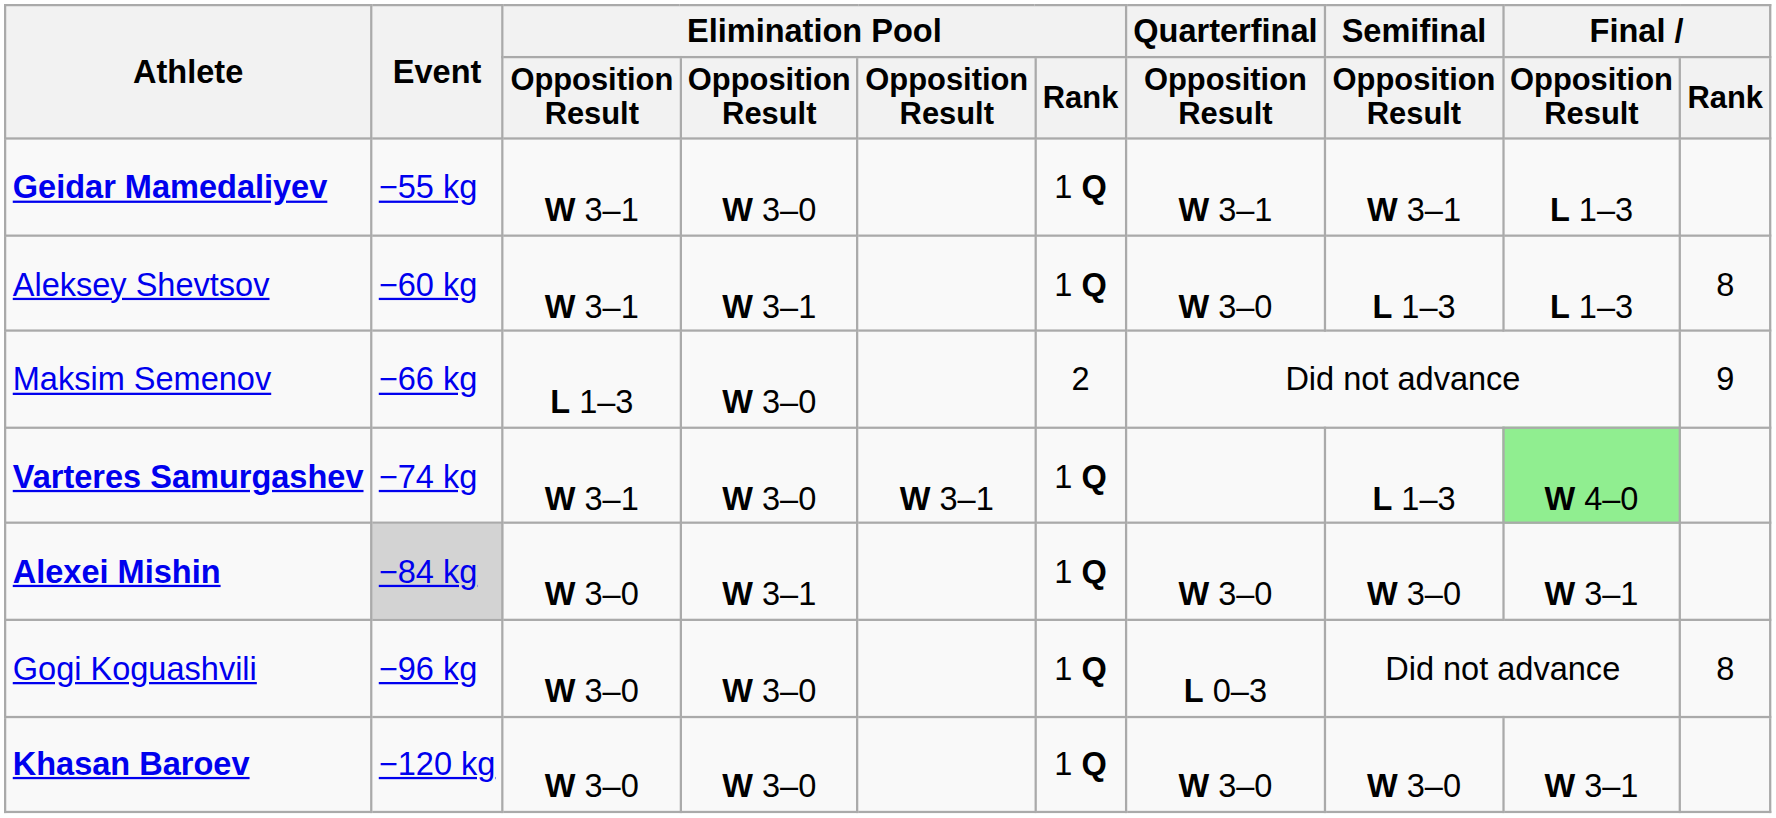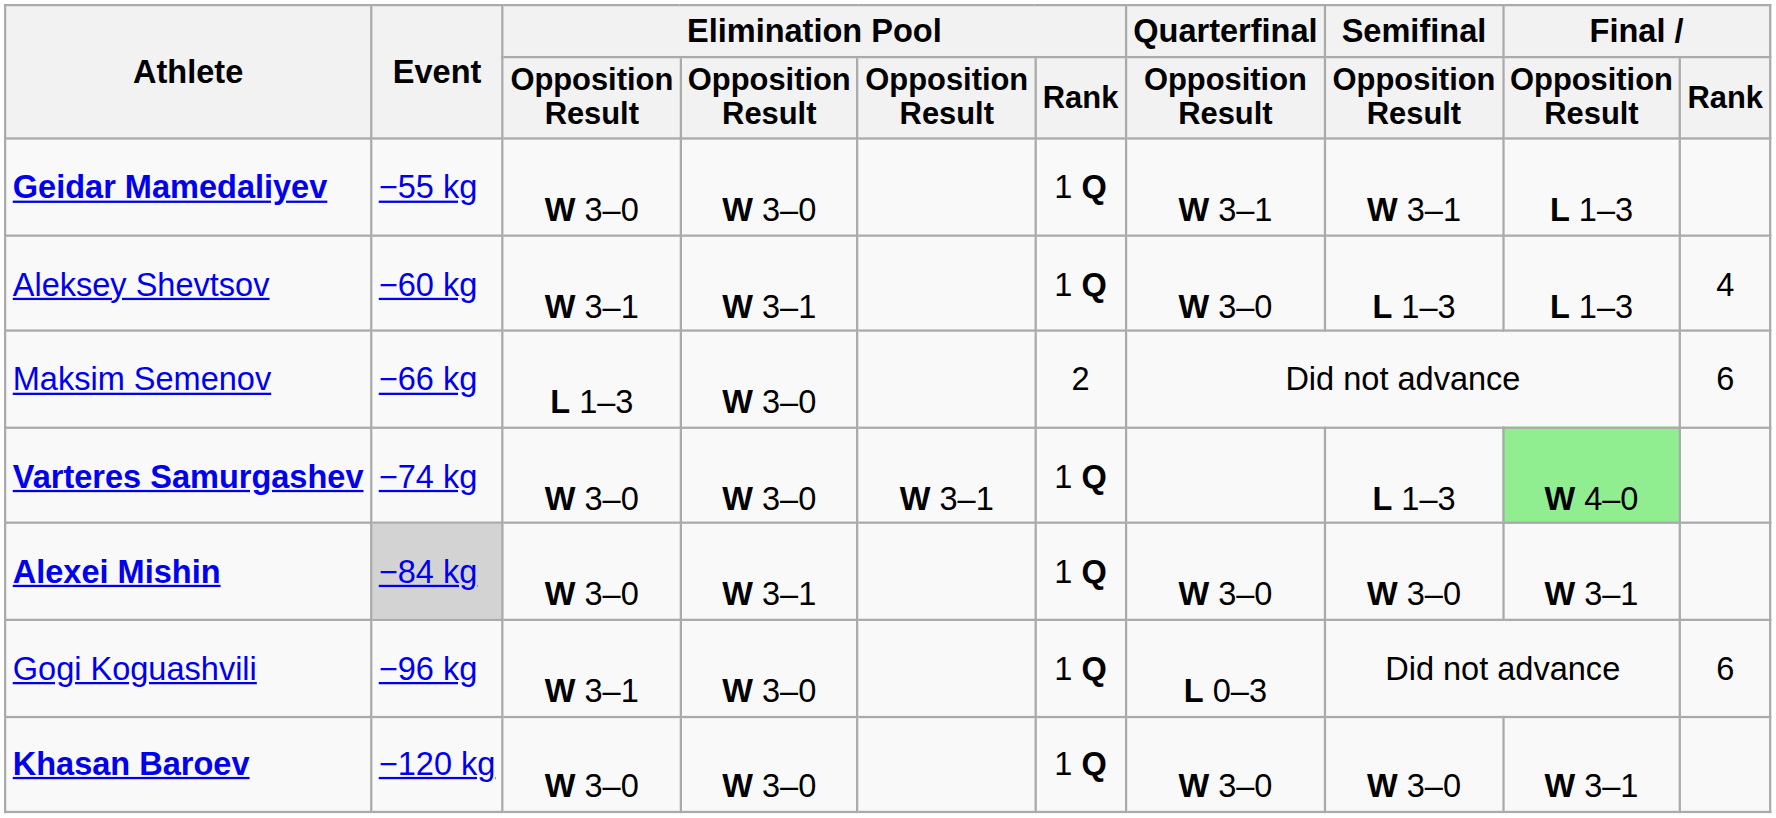 <table class="wikitable" style="font-size:90%">
 <tr>
 <th rowspan="2">Athlete</th>
 <th rowspan="2">Event</th>
 <th colspan=4>Elimination Pool</th>
 <th>Quarterfinal</th>
 <th>Semifinal</th>
 <th colspan=2>Final / </th>
 </tr>
 <tr style="font-size: 95%">
 <th>Opposition<br>Result</th>
 <th>Opposition<br>Result</th>
 <th>Opposition<br>Result</th>
 <th>Rank</th>
 <th>Opposition<br>Result</th>
 <th>Opposition<br>Result</th>
 <th>Opposition<br>Result</th>
 <th>Rank</th>
 </tr>
 <tr align=center>
 <td align=left><strong><a href='#'>Geidar Mamedaliyev</a></strong></td>
 <td align=left><a href='#'>−55 kg</a></td>
-<td><br><strong>W</strong> 3–1 <sup></sup></td>
+<td><br><strong>W</strong> 3–0 <sup></sup></td>
 <td><br><strong>W</strong> 3–0 <sup></sup></td>
 <td></td>
 <td>1 <strong>Q</strong></td>
 <td><br><strong>W</strong> 3–1 <sup></sup></td>
 <td><br><strong>W</strong> 3–1 <sup></sup></td>
 <td><br><strong>L</strong> 1–3 <sup></sup></td>
 <td></td>
 </tr>
 <tr align=center>
 <td align=left><a href='#'>Aleksey Shevtsov</a></td>
 <td align=left><a href='#'>−60 kg</a></td>
 <td><br><strong>W</strong> 3–1 <sup></sup></td>
 <td><br><strong>W</strong> 3–1 <sup></sup></td>
 <td></td>
 <td>1 <strong>Q</strong></td>
 <td><br><strong>W</strong> 3–0 <sup></sup></td>
 <td><br><strong>L</strong> 1–3 <sup></sup></td>
 <td><br><strong>L</strong> 1–3 <sup></sup></td>
-<td>8</td>
+<td>4</td>
 </tr>
 <tr align=center>
 <td align=left><a href='#'>Maksim Semenov</a></td>
 <td align=left><a href='#'>−66 kg</a></td>
 <td><br><strong>L</strong> 1–3 <sup></sup></td>
 <td><br><strong>W</strong> 3–0 <sup></sup></td>
 <td></td>
 <td>2</td>
 <td colspan=3>Did not advance</td>
-<td>9</td>
+<td>6</td>
 </tr>
 <tr align=center>
 <td align=left><strong><a href='#'>Varteres Samurgashev</a></strong></td>
 <td align=left><a href='#'>−74 kg</a></td>
-<td><br><strong>W</strong> 3–1 <sup></sup></td>
+<td><br><strong>W</strong> 3–0 <sup></sup></td>
 <td><br><strong>W</strong> 3–0 <sup></sup></td>
 <td><br><strong>W</strong> 3–1 <sup></sup></td>
 <td>1 <strong>Q</strong></td>
 <td></td>
 <td><br><strong>L</strong> 1–3 <sup></sup></td>
 <td style="background: lightgreen;"><br><strong>W</strong> 4–0 <sup></sup></td>
 <td></td>
 </tr>
 <tr align=center>
 <td align=left><strong><a href='#'>Alexei Mishin</a></strong></td>
 <td align=left style="background: lightgrey;"><a href='#'>−84 kg</a></td>
 <td><br><strong>W</strong> 3–0 <sup></sup></td>
 <td><br><strong>W</strong> 3–1 <sup></sup></td>
 <td></td>
 <td>1 <strong>Q</strong></td>
 <td><br><strong>W</strong> 3–0 <sup></sup></td>
 <td><br><strong>W</strong> 3–0 <sup></sup></td>
 <td><br><strong>W</strong> 3–1 <sup></sup></td>
 <td></td>
 </tr>
 <tr align=center>
 <td align=left><a href='#'>Gogi Koguashvili</a></td>
 <td align=left><a href='#'>−96 kg</a></td>
-<td><br><strong>W</strong> 3–0 <sup></sup></td>
+<td><br><strong>W</strong> 3–1 <sup></sup></td>
 <td><br><strong>W</strong> 3–0 <sup></sup></td>
 <td></td>
 <td>1 <strong>Q</strong></td>
 <td><br><strong>L</strong> 0–3 <sup></sup></td>
 <td colspan=2>Did not advance</td>
-<td>8</td>
+<td>6</td>
 </tr>
 <tr align=center>
 <td align=left><strong><a href='#'>Khasan Baroev</a></strong></td>
 <td align=left><a href='#'>−120 kg</a></td>
 <td><br><strong>W</strong> 3–0 <sup></sup></td>
 <td><br><strong>W</strong> 3–0 <sup></sup></td>
 <td></td>
 <td>1 <strong>Q</strong></td>
 <td><br><strong>W</strong> 3–0 <sup></sup></td>
 <td><br><strong>W</strong> 3–0 <sup></sup></td>
 <td><br><strong>W</strong> 3–1 <sup></sup></td>
 <td></td>
 </tr>
 </table>
